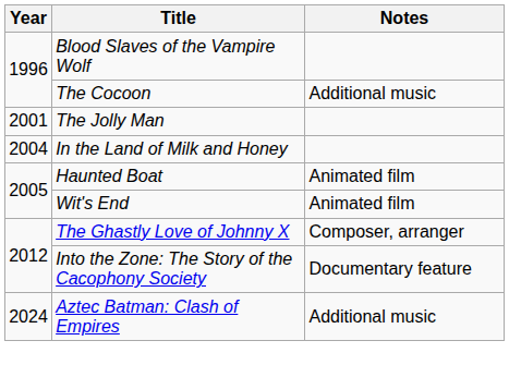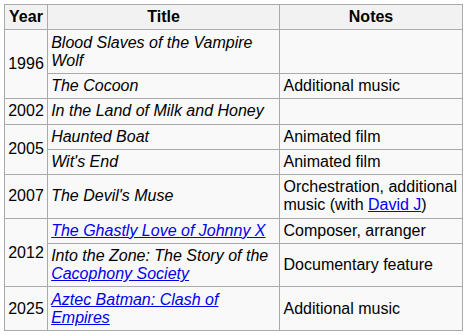 <table class="wikitable">
 <tr>
 <th style="width:33px;">Year</th>
 <th style="width:225px;">Title</th>
 <th style="width:175px;">Notes</th>
 </tr>
 <tr>
 <td rowspan=2>1996</td>
 <td><em>Blood Slaves of the Vampire Wolf</em></td>
 <td></td>
 </tr>
 <tr>
 <td><em>The Cocoon</em></td>
 <td>Additional music</td>
 </tr>
 <tr>
-<td>2001</td>
-<td><em>The Jolly Man</em></td>
-<td></td>
-</tr>
-<tr>
-<td>2004</td>
+<td>2002</td>
 <td><em>In the Land of Milk and Honey</em></td>
 <td></td>
 </tr>
 <tr>
 <td rowspan=2>2005</td>
 <td><em>Haunted Boat</em></td>
 <td>Animated film</td>
 </tr>
 <tr>
 <td><em>Wit's End</em></td>
 <td>Animated film</td>
 </tr>
 <tr>
+<td>2007</td>
+<td><em>The Devil's Muse</em></td>
+<td>Orchestration, additional music (with <a href='#'>David J</a>)</td>
+</tr>
+<tr>
 <td rowspan=2>2012</td>
 <td><em><a href='#'>The Ghastly Love of Johnny X</a></em></td>
 <td>Composer, arranger</td>
 </tr>
 <tr>
 <td><em>Into the Zone: The Story of the <a href='#'>Cacophony Society</a></em></td>
 <td>Documentary feature</td>
 </tr>
 <tr>
-<td>2024</td>
+<td>2025</td>
 <td><em><a href='#'>Aztec Batman: Clash of Empires</a></em></td>
 <td>Additional music</td>
 </tr>
 </table>
